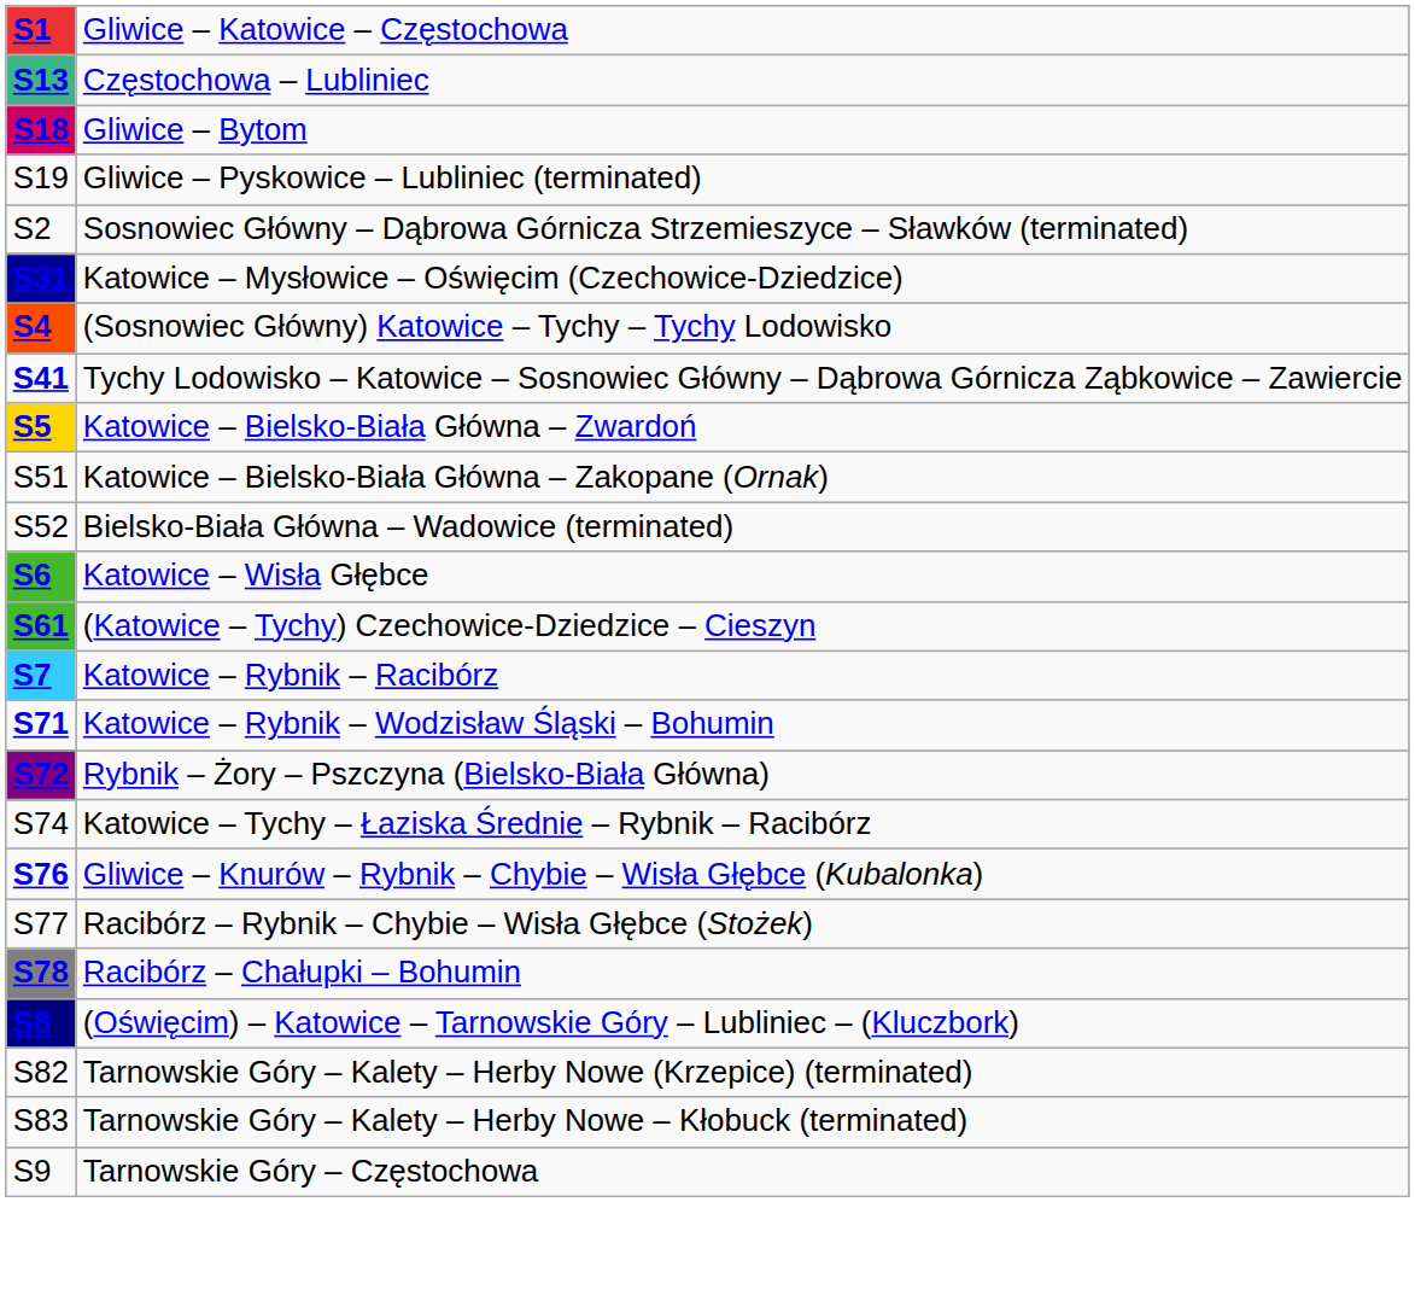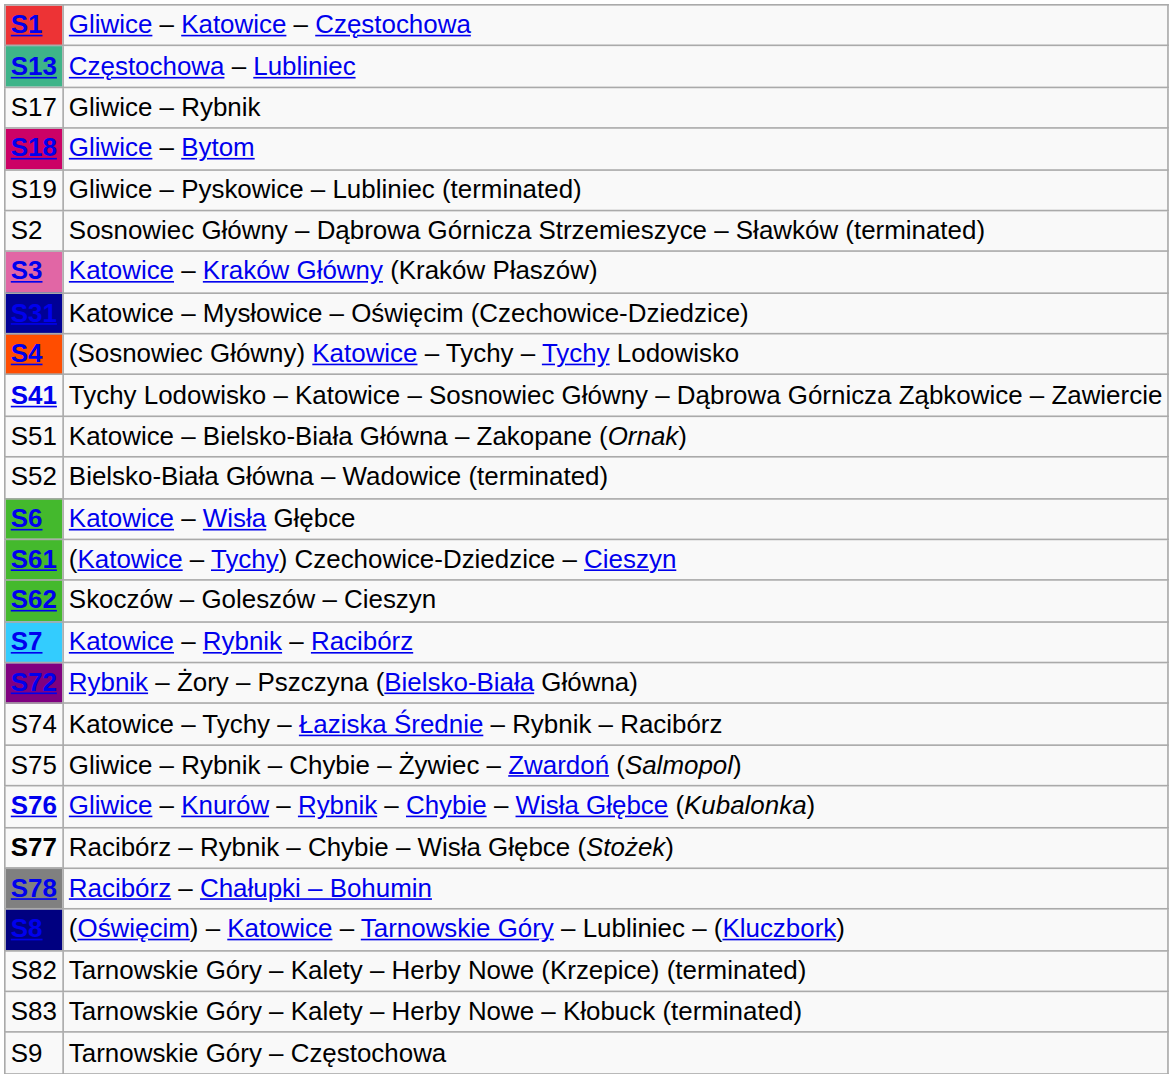 <table class="wikitable sortable">
 <tr>
 <td style="background:#ED3335; color: white;"><strong><a href='#'>S1</a></strong></td>
 <td><a href='#'>Gliwice</a> – <a href='#'>Katowice</a> – <a href='#'>Częstochowa</a></td>
 </tr>
 <tr>
 <td style="background:#3eb489; color: white;"><strong><a href='#'>S13</a></strong></td>
 <td><a href='#'>Częstochowa</a> – <a href='#'>Lubliniec</a></td>
+</tr>
+<tr>
+<td>S17</td>
+<td>Gliwice – Rybnik</td>
 </tr>
 <tr>
 <td style="background:#CC0166; color: white;"><strong><a href='#'>S18</a></strong></td>
 <td><a href='#'>Gliwice</a> – <a href='#'>Bytom</a></td>
 </tr>
 <tr>
 <td>S19</td>
 <td>Gliwice – Pyskowice – Lubliniec (terminated)</td>
 </tr>
 <tr>
 <td>S2</td>
 <td>Sosnowiec Główny – Dąbrowa Górnicza Strzemieszyce – Sławków (terminated)</td>
 </tr>
 <tr>
+<td style="background:#E166A5; color: white;"><strong><a href='#'>S3</a></strong></td>
+<td><a href='#'>Katowice</a> – <a href='#'>Kraków Główny</a> (Kraków Płaszów)</td>
+</tr>
+<tr>
 <td style="background:#000096; color: white;"><strong><a href='#'>S31</a></strong></td>
 <td>Katowice – Mysłowice – Oświęcim (Czechowice-Dziedzice)</td>
 </tr>
 <tr>
 <td style="background:#ff4d00; color: white;"><strong><a href='#'>S4</a></strong></td>
 <td>(Sosnowiec Główny) <a href='#'>Katowice</a> – Tychy – <a href='#'>Tychy</a> Lodowisko</td>
 </tr>
 <tr>
 <td style="color:#ff4d00"><strong><a href='#'>S41</a></strong></td>
 <td>Tychy Lodowisko – Katowice – Sosnowiec Główny – Dąbrowa Górnicza Ząbkowice – Zawiercie</td>
-</tr>
-<tr>
-<td style="background:#ffd500; color: white;"><strong><a href='#'>S5</a></strong></td>
-<td><a href='#'>Katowice</a> – <a href='#'>Bielsko-Biała</a> Główna – <a href='#'>Zwardoń</a></td>
 </tr>
 <tr>
 <td>S51</td>
 <td>Katowice – Bielsko-Biała Główna – Zakopane (<em>Ornak</em>)</td>
 </tr>
 <tr>
 <td>S52</td>
 <td>Bielsko-Biała Główna – Wadowice (terminated)</td>
 </tr>
 <tr>
 <td style="background:#44b92d; color: white;"><strong><a href='#'>S6</a></strong></td>
 <td><a href='#'>Katowice</a> – <a href='#'>Wisła</a> Głębce</td>
 </tr>
 <tr>
 <td style="background:#44b92d; color: white;"><strong><a href='#'>S61</a></strong></td>
 <td>(<a href='#'>Katowice</a> – <a href='#'>Tychy</a>) Czechowice-Dziedzice – <a href='#'>Cieszyn</a></td>
 </tr>
 <tr>
+<td style="background:#44b92d; color: white;"><strong><a href='#'>S62</a></strong></td>
+<td>Skoczów – Goleszów – Cieszyn</td>
+</tr>
+<tr>
 <td style="background:#33ccfe; color: white;"><strong><a href='#'>S7</a></strong></td>
 <td><a href='#'>Katowice</a> – <a href='#'>Rybnik</a> – <a href='#'>Racibórz</a></td>
-</tr>
-<tr>
-<td style="color:#33ccfe; "><strong><a href='#'>S71</a></strong></td>
-<td><a href='#'>Katowice</a> – <a href='#'>Rybnik</a> – <a href='#'>Wodzisław Śląski</a> – <a href='#'>Bohumin</a></td>
 </tr>
 <tr>
 <td style="background:purple; color: white;"><strong><a href='#'>S72</a></strong></td>
 <td><a href='#'>Rybnik</a> – Żory – Pszczyna (<a href='#'>Bielsko-Biała</a> Główna)</td>
 </tr>
 <tr>
 <td>S74</td>
 <td>Katowice – Tychy – <a href='#'>Łaziska Średnie</a> – Rybnik – Racibórz</td>
 </tr>
 <tr>
+<td>S75</td>
+<td>Gliwice – Rybnik – Chybie – Żywiec – <a href='#'>Zwardoń</a> (<em>Salmopol</em>)</td>
+</tr>
+<tr>
 <td style="color:#ff4500"><strong><a href='#'>S76</a></strong></td>
 <td><a href='#'>Gliwice</a> – <a href='#'>Knurów</a> – <a href='#'>Rybnik</a> – <a href='#'>Chybie</a> – <a href='#'>Wisła Głębce</a> (<em>Kubalonka</em>)</td>
 </tr>
 <tr>
-<td>S77</td>
+<td><strong>S77</strong></td>
 <td>Racibórz – Rybnik – Chybie – Wisła Głębce (<em>Stożek</em>)</td>
 </tr>
 <tr>
 <td style="background:grey; color: white;"><strong><a href='#'>S78</a></strong></td>
 <td><a href='#'>Racibórz</a> – <a href='#'>Chałupki – Bohumin</a></td>
 </tr>
 <tr>
 <td style="background:#000080; color: white;"><strong><a href='#'>S8</a></strong></td>
 <td>(<a href='#'>Oświęcim</a>) – <a href='#'>Katowice</a> – <a href='#'>Tarnowskie Góry</a> – Lubliniec – (<a href='#'>Kluczbork</a>)</td>
 </tr>
 <tr>
 <td>S82</td>
 <td>Tarnowskie Góry – Kalety – Herby Nowe (Krzepice) (terminated)</td>
 </tr>
 <tr>
 <td>S83</td>
 <td>Tarnowskie Góry – Kalety – Herby Nowe – Kłobuck (terminated)</td>
 </tr>
 <tr>
 <td>S9</td>
 <td>Tarnowskie Góry – Częstochowa</td>
 </tr>
 </table>
